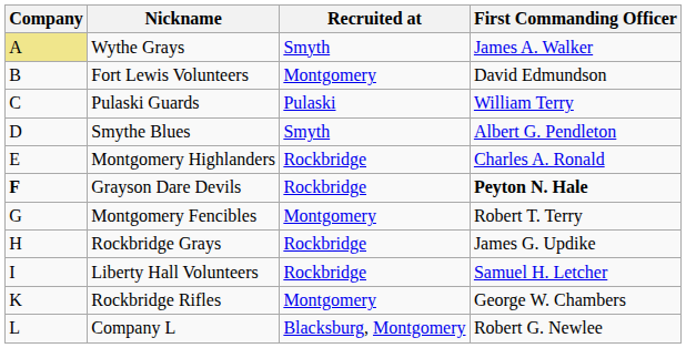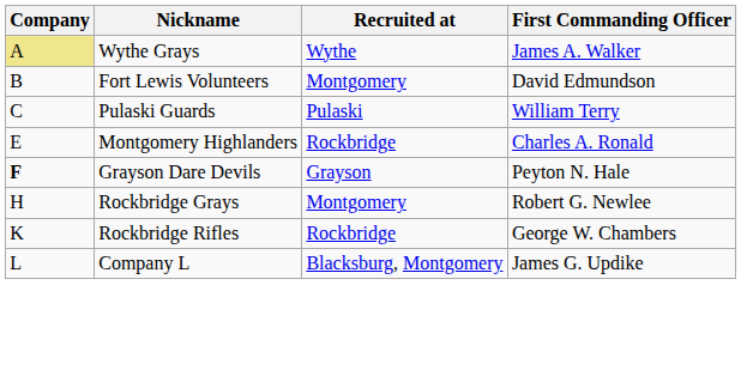 <table class="wikitable sortable">
 <tr>
 <th scope="col">Company</th>
 <th scope="col">Nickname</th>
 <th scope="col">Recruited at</th>
 <th scope="col">First Commanding Officer</th>
 </tr>
 <tr>
 <td style="background: khaki;">A</td>
 <td>Wythe Grays</td>
-<td><a href='#'>Smyth</a></td>
+<td><a href='#'>Wythe</a></td>
 <td><a href='#'>James A. Walker</a></td>
 </tr>
 <tr>
 <td>B</td>
 <td>Fort Lewis Volunteers</td>
 <td><a href='#'>Montgomery</a></td>
 <td>David Edmundson</td>
 </tr>
 <tr>
 <td>C</td>
 <td>Pulaski Guards</td>
 <td><a href='#'>Pulaski</a></td>
 <td><a href='#'>William Terry</a></td>
 </tr>
 <tr>
-<td>D</td>
-<td>Smythe Blues</td>
-<td><a href='#'>Smyth</a></td>
-<td><a href='#'>Albert G. Pendleton</a></td>
-</tr>
-<tr>
 <td>E</td>
 <td>Montgomery Highlanders</td>
 <td><a href='#'>Rockbridge</a></td>
 <td><a href='#'>Charles A. Ronald</a></td>
 </tr>
 <tr>
 <td><strong>F</strong></td>
 <td>Grayson Dare Devils</td>
-<td><a href='#'>Rockbridge</a></td>
-<td><strong>Peyton N. Hale</strong></td>
-</tr>
-<tr>
-<td>G</td>
-<td>Montgomery Fencibles</td>
-<td><a href='#'>Montgomery</a></td>
-<td>Robert T. Terry</td>
+<td><a href='#'>Grayson</a></td>
+<td>Peyton N. Hale</td>
 </tr>
 <tr>
 <td>H</td>
 <td>Rockbridge Grays</td>
-<td><a href='#'>Rockbridge</a></td>
-<td>James G. Updike</td>
-</tr>
-<tr>
-<td>I</td>
-<td>Liberty Hall Volunteers</td>
-<td><a href='#'>Rockbridge</a></td>
-<td><a href='#'>Samuel H. Letcher</a></td>
+<td><a href='#'>Montgomery</a></td>
+<td>Robert G. Newlee</td>
 </tr>
 <tr>
 <td>K</td>
 <td>Rockbridge Rifles</td>
-<td><a href='#'>Montgomery</a></td>
+<td><a href='#'>Rockbridge</a></td>
 <td>George W. Chambers</td>
 </tr>
 <tr>
 <td>L</td>
 <td>Company L</td>
 <td><a href='#'>Blacksburg</a>, <a href='#'>Montgomery</a></td>
-<td>Robert G. Newlee</td>
+<td>James G. Updike</td>
 </tr>
 </table>
